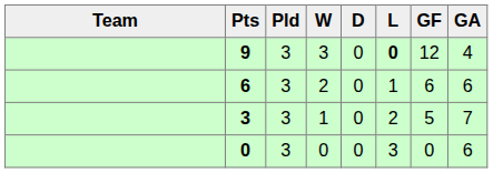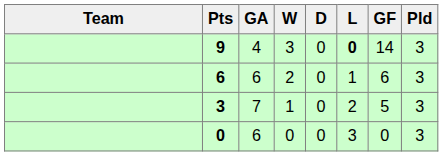 <table style=border-collapse:collapse border=1 cellspacing=0 cellpadding=5>
 <tr align=center bgcolor=#efefef>
 <th width=185>Team</th>
 <th width=20>Pts</th>
-<th width=20>Pld</th>
+<th width=20>GA</th>
 <th width=20>W</th>
 <th width=20>D</th>
 <th width=20>L</th>
 <th width=20>GF</th>
-<th width=20>GA</th>
+<th width=20>Pld</th>
 </tr>
 <tr align=center style="background:#ccffcc">
 <td style="text-align:left;"></td>
 <td><strong>9</strong></td>
-<td>3</td>
+<td>4</td>
 <td>3</td>
 <td>0</td>
 <td><strong>0</strong></td>
-<td>12</td>
-<td>4</td>
+<td>14</td>
+<td>3</td>
 </tr>
 <tr align=center style="background:#ccffcc">
 <td style="text-align:left;"></td>
 <td><strong>6</strong></td>
-<td>3</td>
+<td>6</td>
 <td>2</td>
 <td>0</td>
 <td>1</td>
 <td>6</td>
-<td>6</td>
+<td>3</td>
 </tr>
 <tr align=center style="background:#ccffcc">
 <td style="text-align:left;"></td>
 <td><strong>3</strong></td>
-<td>3</td>
+<td>7</td>
 <td>1</td>
 <td>0</td>
 <td>2</td>
 <td>5</td>
-<td>7</td>
+<td>3</td>
 </tr>
 <tr align=center style="background:#ccffcc">
 <td style="text-align:left;"></td>
 <td><strong>0</strong></td>
-<td>3</td>
+<td>6</td>
 <td>0</td>
 <td>0</td>
 <td>3</td>
 <td>0</td>
-<td>6</td>
+<td>3</td>
 </tr>
 </table>
